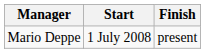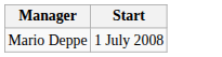 <table class="wikitable">
 <tr>
 <th>Manager</th>
 <th>Start</th>
-<th>Finish</th>
 </tr>
 <tr align="center">
 <td align="left">Mario Deppe</td>
 <td>1 July 2008</td>
-<td>present</td>
 </tr>
 </table>
